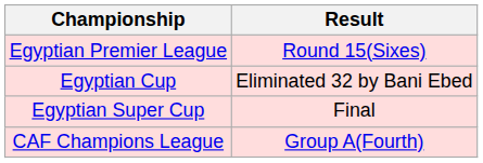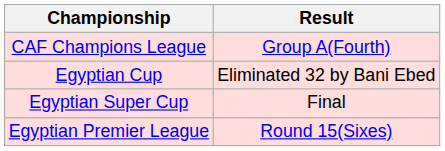 <table class="wikitable" style="text-align:center">
 <tr style="background:#f0f6ff;">
 <th>Championship</th>
 <th>Result</th>
 </tr>
-<tr bgcolor="#ffdddd">
-<td><a href='#'>Egyptian Premier League</a></td>
-<td><a href='#'>Round 15(Sixes)</a></td>
+<tr bgcolor= "#ffdddd">
+<td><a href='#'>CAF Champions League</a></td>
+<td><a href='#'>Group A(Fourth)</a></td>
 </tr>
 <tr bgcolor="#ffdddd">
 <td><a href='#'>Egyptian Cup</a></td>
 <td>Eliminated 32 by Bani Ebed</td>
 </tr>
 <tr bgcolor="#ffdddd">
 <td><a href='#'>Egyptian Super Cup</a></td>
 <td>Final</td>
 </tr>
-<tr bgcolor= "#ffdddd">
-<td><a href='#'>CAF Champions League</a></td>
-<td><a href='#'>Group A(Fourth)</a></td>
+<tr bgcolor="#ffdddd">
+<td><a href='#'>Egyptian Premier League</a></td>
+<td><a href='#'>Round 15(Sixes)</a></td>
 </tr>
 </table>
